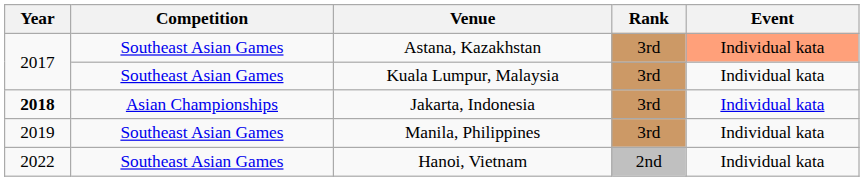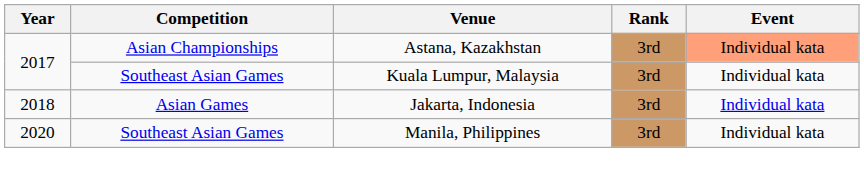 <table class="wikitable sortable" width=45% style="font-size:90%; text-align:center;">
 <tr>
 <th>Year</th>
 <th>Competition</th>
 <th>Venue</th>
 <th>Rank</th>
 <th>Event</th>
 </tr>
 <tr>
 <td rowspan=2>2017</td>
-<td><a href='#'>Southeast Asian Games</a></td>
+<td><a href='#'>Asian Championships</a></td>
 <td>Astana, Kazakhstan</td>
 <td bgcolor="cc9966">3rd</td>
 <td style="background: lightsalmon;">Individual kata</td>
 </tr>
 <tr>
 <td><a href='#'>Southeast Asian Games</a></td>
 <td>Kuala Lumpur, Malaysia</td>
 <td bgcolor="cc9966">3rd</td>
 <td>Individual kata</td>
 </tr>
 <tr>
-<td><strong>2018</strong></td>
-<td><a href='#'>Asian Championships</a></td>
+<td>2018</td>
+<td><a href='#'>Asian Games</a></td>
 <td>Jakarta, Indonesia</td>
 <td bgcolor="cc9966">3rd</td>
 <td><a href='#'>Individual kata</a></td>
 </tr>
 <tr>
-<td>2019</td>
+<td>2020</td>
 <td><a href='#'>Southeast Asian Games</a></td>
 <td>Manila, Philippines</td>
 <td bgcolor="cc9966">3rd</td>
 <td>Individual kata</td>
 </tr>
-<tr>
-<td>2022</td>
-<td><a href='#'>Southeast Asian Games</a></td>
-<td>Hanoi, Vietnam</td>
-<td bgcolor="silver">2nd</td>
-<td>Individual kata</td>
-</tr>
 </table>
